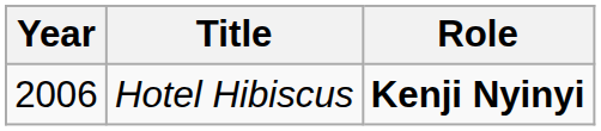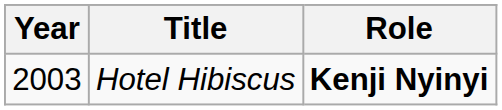 <table class="wikitable">
 <tr>
 <th>Year</th>
 <th>Title</th>
 <th>Role</th>
 </tr>
 <tr>
-<td>2006</td>
+<td>2003</td>
 <td><em>Hotel Hibiscus</em></td>
 <td><strong>Kenji Nyinyi</strong></td>
 </tr>
 </table>
